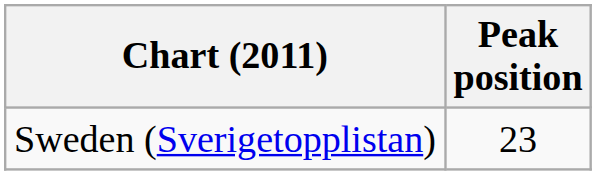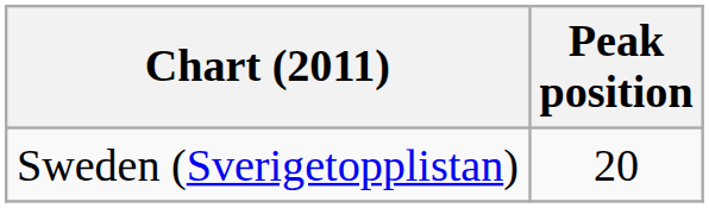 <table class="wikitable">
 <tr>
 <th>Chart (2011)</th>
 <th>Peak<br>position</th>
 </tr>
 <tr>
 <td>Sweden (<a href='#'>Sverigetopplistan</a>)</td>
-<td align="center">23</td>
+<td align="center">20</td>
 </tr>
 </table>
